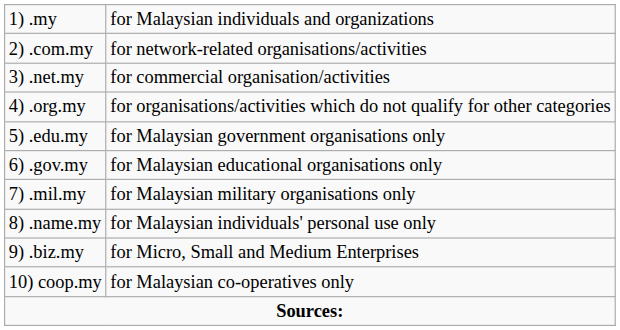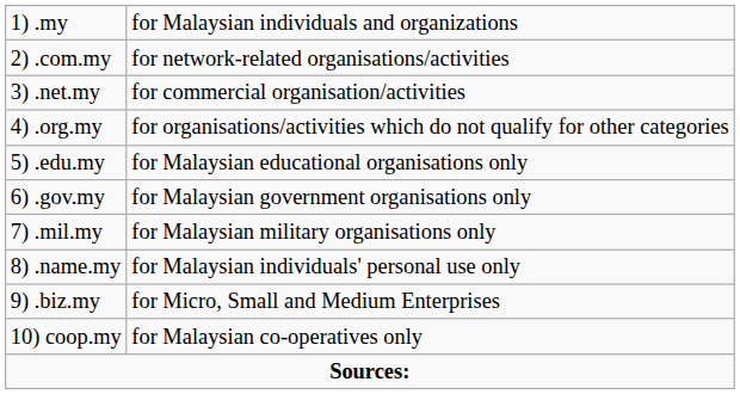 <table class="wikitable">
 <tr>
 <td>1) .my</td>
 <td>for Malaysian individuals and organizations</td>
 </tr>
 <tr>
 <td>2) .com.my</td>
 <td>for network-related organisations/activities</td>
 </tr>
 <tr>
 <td>3) .net.my</td>
 <td>for commercial organisation/activities</td>
 </tr>
 <tr>
 <td>4) .org.my</td>
 <td>for organisations/activities which do not qualify for other categories</td>
 </tr>
 <tr>
 <td>5) .edu.my</td>
-<td>for Malaysian government organisations only</td>
+<td>for Malaysian educational organisations only</td>
 </tr>
 <tr>
 <td>6) .gov.my</td>
-<td>for Malaysian educational organisations only</td>
+<td>for Malaysian government organisations only</td>
 </tr>
 <tr>
 <td>7) .mil.my</td>
 <td>for Malaysian military organisations only</td>
 </tr>
 <tr>
 <td>8) .name.my</td>
 <td>for Malaysian individuals' personal use only</td>
 </tr>
 <tr>
 <td>9) .biz.my</td>
 <td>for Micro, Small and Medium Enterprises</td>
 </tr>
 <tr>
 <td>10) coop.my</td>
 <td>for Malaysian co-operatives only</td>
 </tr>
 <tr>
 <td colspan="2" style="text-align: center;"><strong>Sources:</strong></td>
 </tr>
 </table>
